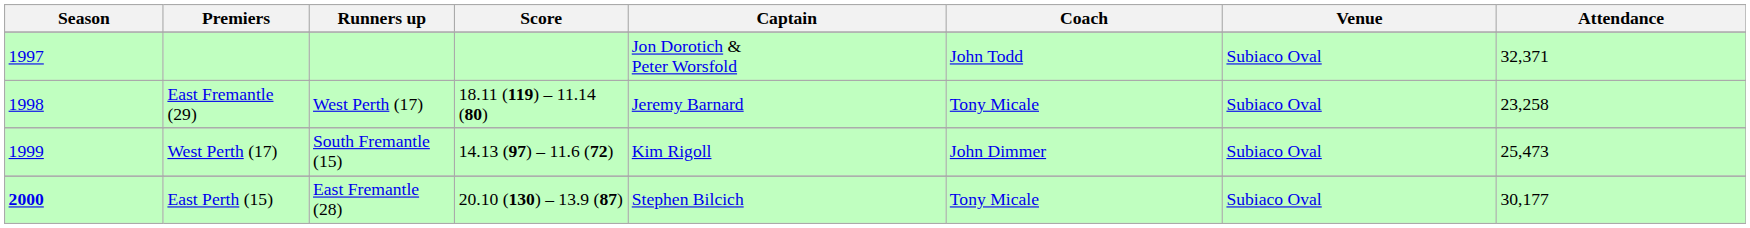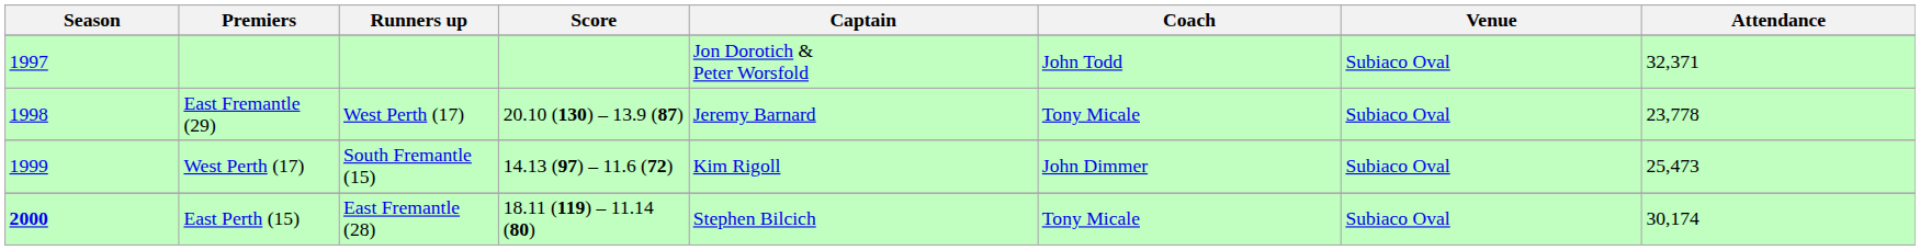 <table class="wikitable sortable" style="text-align:left; width:100%">
 <tr>
 <th>Season</th>
 <th scope="col" style="width: 125px;">Premiers</th>
 <th scope="col" style="width: 125px;">Runners up</th>
 <th scope="col" style="width: 150px;">Score</th>
 <th>Captain</th>
 <th>Coach</th>
 <th>Venue</th>
 <th>Attendance</th>
 </tr>
 <tr>
 </tr>
 <tr style="background:#C0FFC0;">
 <td><a href='#'>1997</a></td>
 <td></td>
 <td></td>
 <td></td>
 <td><a href='#'>Jon Dorotich</a> &<br><a href='#'>Peter Worsfold</a></td>
 <td><a href='#'>John Todd</a></td>
 <td><a href='#'>Subiaco Oval</a></td>
 <td>32,371</td>
 </tr>
 <tr>
 </tr>
 <tr style="background:#C0FFC0;">
 <td><a href='#'>1998</a></td>
 <td><a href='#'>East Fremantle</a> (29)</td>
 <td><a href='#'>West Perth</a> (17)</td>
-<td>18.11 (<strong>119</strong>) – 11.14 (<strong>80</strong>)</td>
+<td>20.10 (<strong>130</strong>) – 13.9 (<strong>87</strong>)</td>
 <td><a href='#'>Jeremy Barnard</a></td>
 <td><a href='#'>Tony Micale</a></td>
 <td><a href='#'>Subiaco Oval</a></td>
-<td>23,258</td>
+<td>23,778</td>
 </tr>
 <tr>
 </tr>
 <tr style="background:#C0FFC0;">
 <td><a href='#'>1999</a></td>
 <td><a href='#'>West Perth</a> (17)</td>
 <td><a href='#'>South Fremantle</a> (15)</td>
 <td>14.13 (<strong>97</strong>) – 11.6 (<strong>72</strong>)</td>
 <td><a href='#'>Kim Rigoll</a></td>
 <td><a href='#'>John Dimmer</a></td>
 <td><a href='#'>Subiaco Oval</a></td>
 <td>25,473</td>
 </tr>
 <tr>
 </tr>
 <tr style="background:#C0FFC0;">
 <td><strong><a href='#'>2000</a></strong></td>
 <td><a href='#'>East Perth</a> (15)</td>
 <td><a href='#'>East Fremantle</a> (28)</td>
-<td>20.10 (<strong>130</strong>) – 13.9 (<strong>87</strong>)</td>
+<td>18.11 (<strong>119</strong>) – 11.14 (<strong>80</strong>)</td>
 <td><a href='#'>Stephen Bilcich</a></td>
 <td><a href='#'>Tony Micale</a></td>
 <td><a href='#'>Subiaco Oval</a></td>
-<td>30,177</td>
+<td>30,174</td>
 </tr>
 </table>
